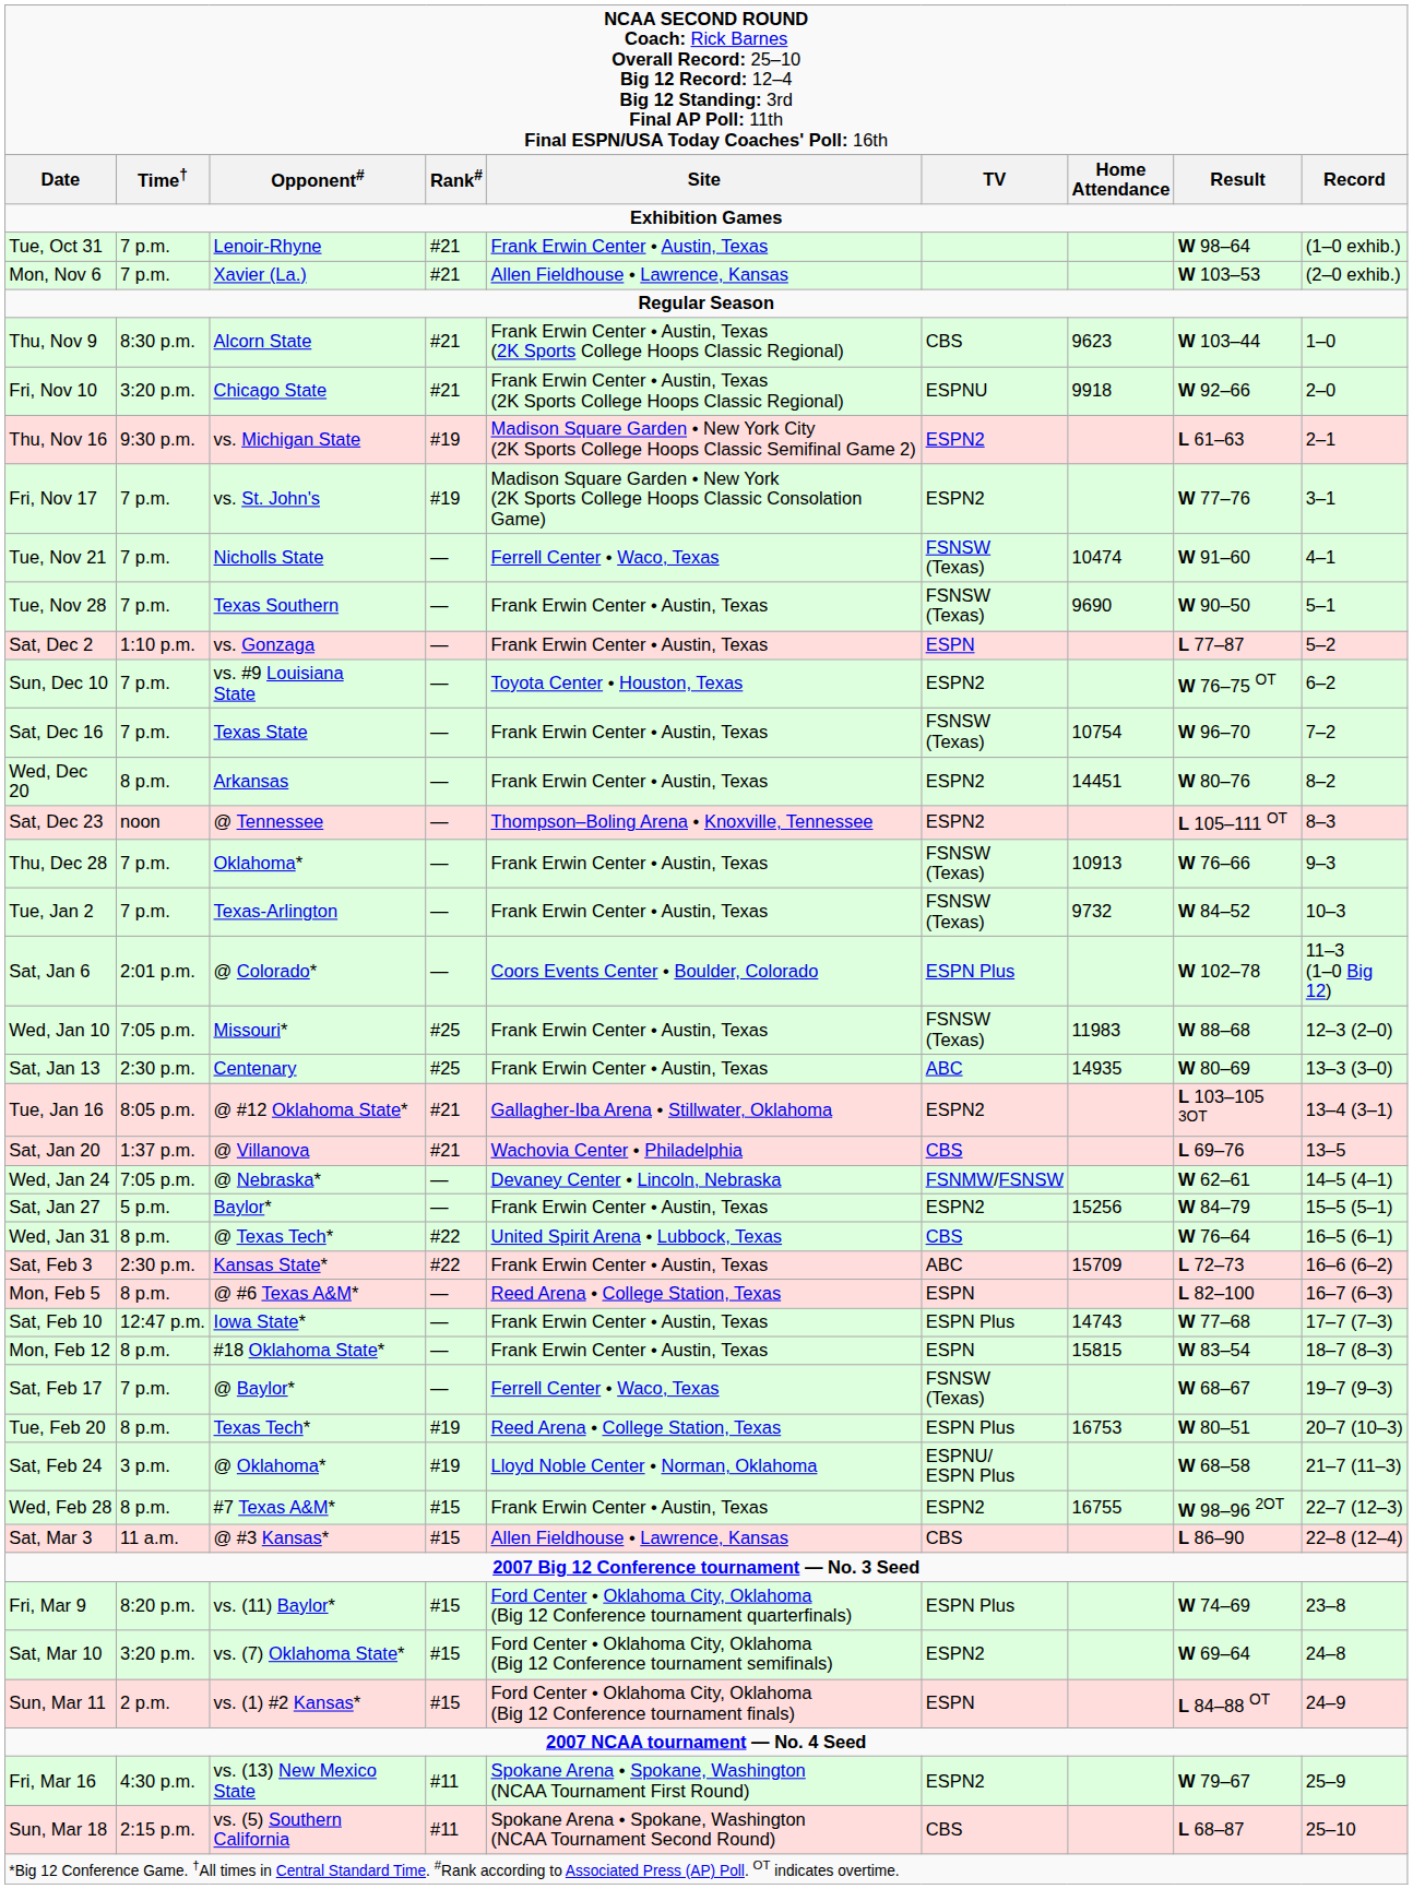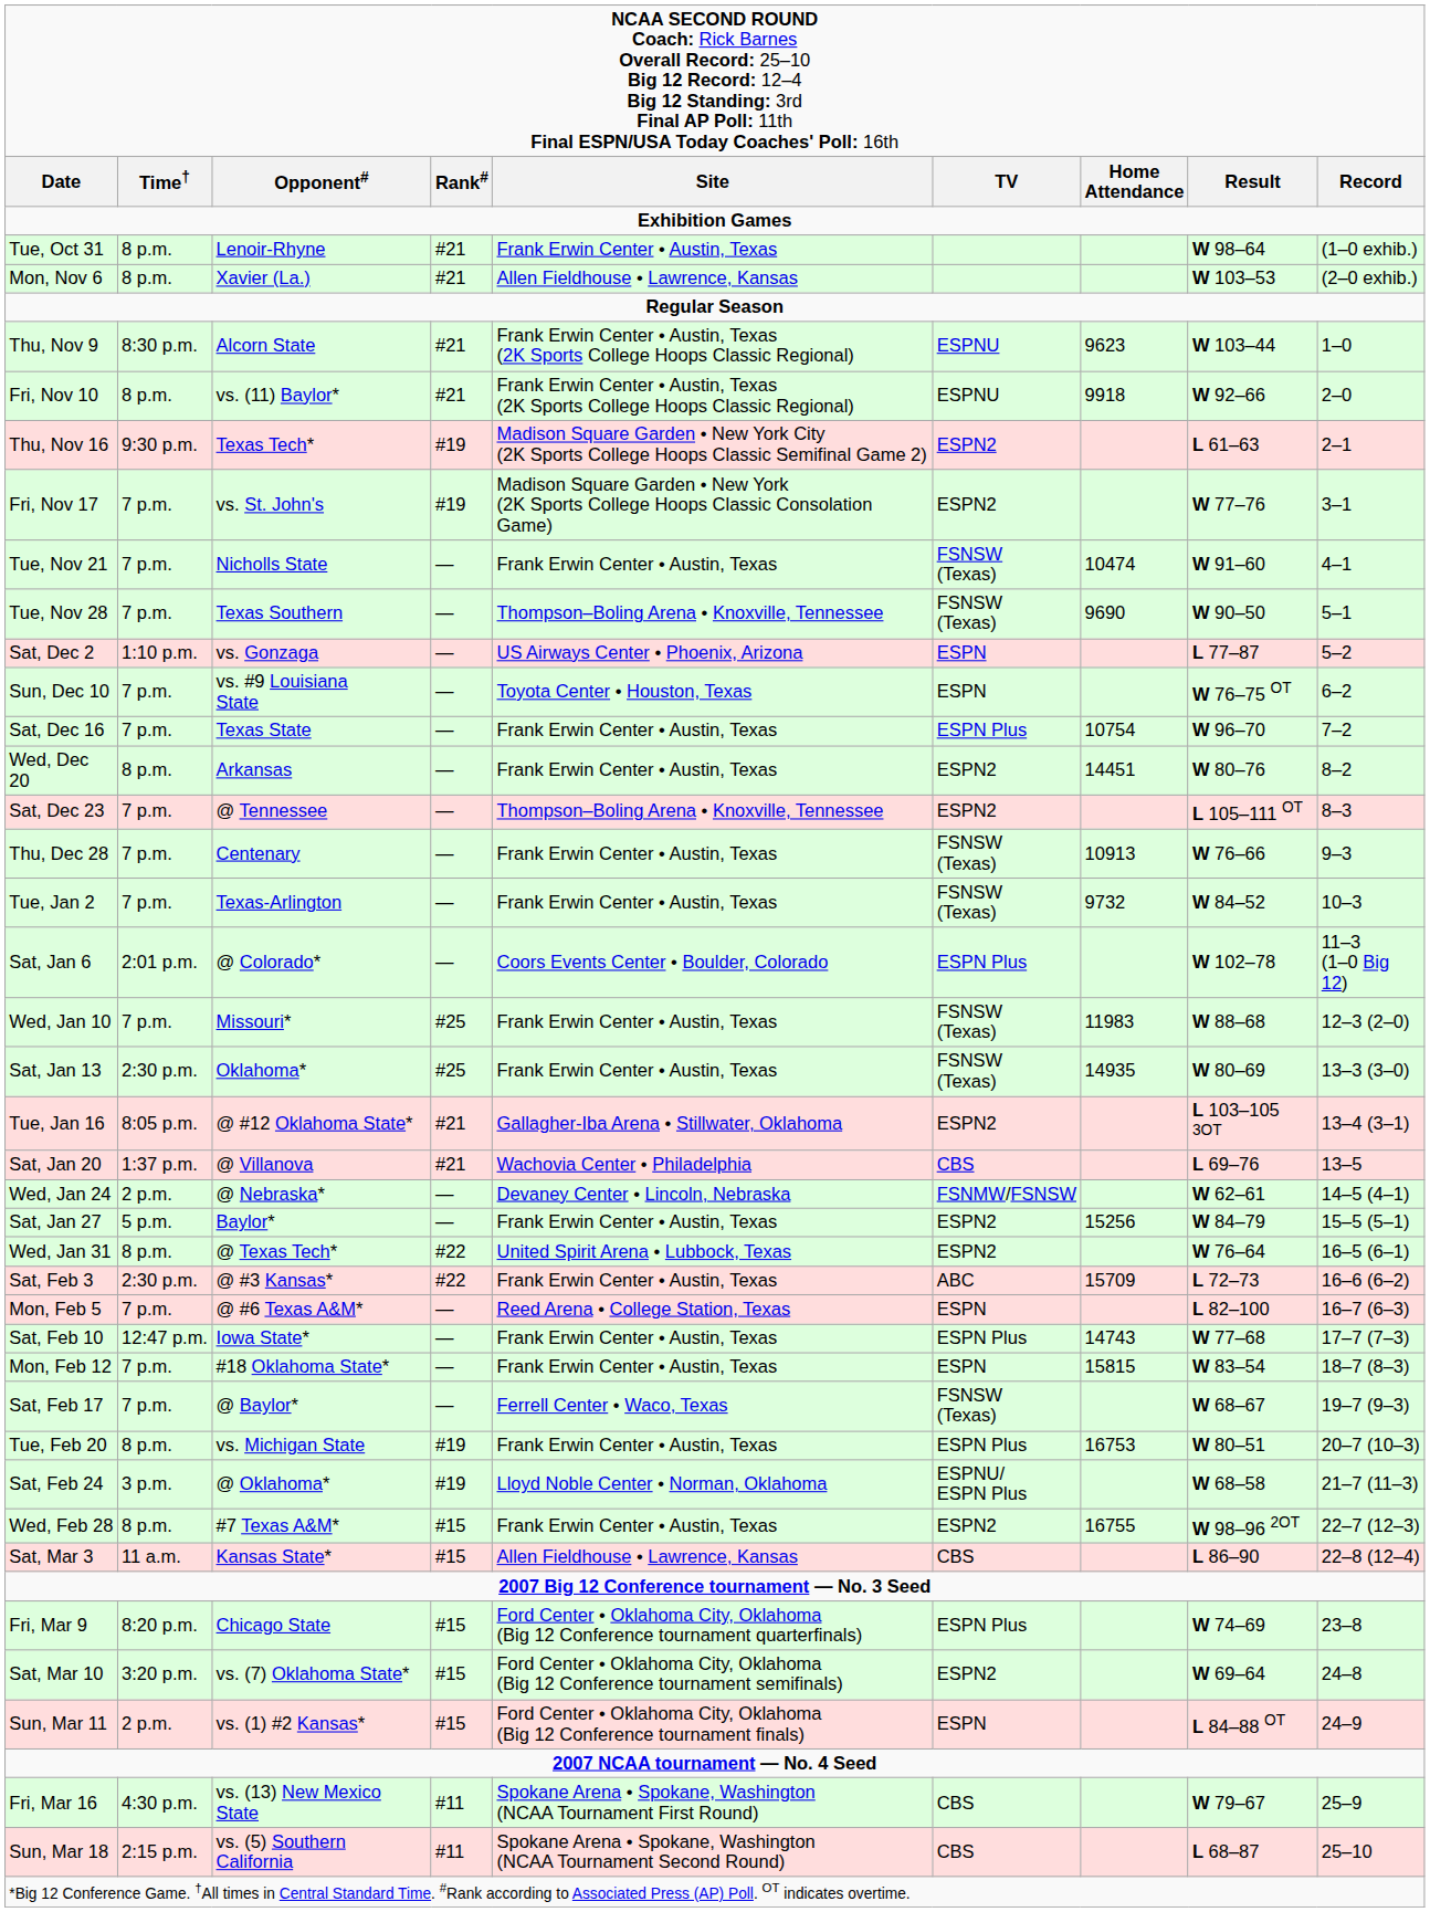 <table class="wikitable">
 <tr>
 <td colspan=9 style="text-align: center;"><strong>NCAA SECOND ROUND</strong><br><strong>Coach:</strong> <a href='#'>Rick Barnes</a><br><strong>Overall Record:</strong> 25–10<br><strong>Big 12 Record:</strong> 12–4<br><strong>Big 12 Standing:</strong> 3rd <br> <strong>Final AP Poll:</strong> 11th <br> <strong>Final ESPN/USA Today Coaches' Poll:</strong> 16th</td>
 </tr>
 <tr>
 </tr>
 <tr>
 <th>Date</th>
 <th>Time<sup>†</sup></th>
 <th>Opponent<sup>#</sup></th>
 <th>Rank<sup>#</sup></th>
 <th>Site</th>
 <th>TV</th>
 <th>Home<br>Attendance</th>
 <th>Result</th>
 <th>Record</th>
 </tr>
 <tr>
 <td colspan=9 style="text-align: center;"><strong>Exhibition Games</strong></td>
 </tr>
 <tr style="background: #ddffdd;">
 <td>Tue, Oct 31</td>
-<td>7 p.m.</td>
+<td>8 p.m.</td>
 <td><a href='#'>Lenoir-Rhyne</a></td>
 <td>#21</td>
 <td><a href='#'>Frank Erwin Center</a> • <a href='#'>Austin, Texas</a></td>
 <td></td>
 <td></td>
 <td><strong>W</strong> 98–64</td>
 <td>(1–0 exhib.)</td>
 </tr>
 <tr style="background: #ddffdd;">
 <td>Mon, Nov 6</td>
-<td>7 p.m.</td>
+<td>8 p.m.</td>
 <td><a href='#'>Xavier (La.)</a></td>
 <td>#21</td>
 <td><a href='#'>Allen Fieldhouse</a> • <a href='#'>Lawrence, Kansas</a></td>
 <td></td>
 <td></td>
 <td><strong>W</strong> 103–53</td>
 <td>(2–0 exhib.)</td>
 </tr>
 <tr>
 <td colspan=9 style="text-align: center;"><strong>Regular Season</strong></td>
 </tr>
 <tr style="background: #ddffdd;">
 <td>Thu, Nov 9</td>
 <td>8:30 p.m.</td>
 <td><a href='#'>Alcorn State</a></td>
 <td>#21</td>
 <td>Frank Erwin Center • Austin, Texas<br>(<a href='#'>2K Sports</a> College Hoops Classic Regional)</td>
-<td>CBS</td>
+<td><a href='#'>ESPNU</a></td>
 <td>9623</td>
 <td><strong>W</strong> 103–44</td>
 <td>1–0</td>
 </tr>
 <tr style="background: #ddffdd;">
 <td>Fri, Nov 10</td>
-<td>3:20 p.m.</td>
-<td><a href='#'>Chicago State</a></td>
+<td>8 p.m.</td>
+<td>vs. (11) <a href='#'>Baylor</a>*</td>
 <td>#21</td>
 <td>Frank Erwin Center • Austin, Texas<br>(2K Sports College Hoops Classic Regional)</td>
 <td>ESPNU</td>
 <td>9918</td>
 <td><strong>W</strong> 92–66</td>
 <td>2–0</td>
 </tr>
 <tr style="background: #ffdddd;">
 <td>Thu, Nov 16</td>
 <td>9:30 p.m.</td>
-<td>vs. <a href='#'>Michigan State</a></td>
+<td><a href='#'>Texas Tech</a>*</td>
 <td>#19</td>
 <td><a href='#'>Madison Square Garden</a> • New York City<br>(2K Sports College Hoops Classic Semifinal Game 2)</td>
 <td><a href='#'>ESPN2</a></td>
 <td></td>
 <td><strong>L</strong> 61–63</td>
 <td>2–1</td>
 </tr>
 <tr style="background: #ddffdd;">
 <td>Fri, Nov 17</td>
 <td>7 p.m.</td>
 <td>vs. <a href='#'>St. John's</a></td>
 <td>#19</td>
 <td>Madison Square Garden • New York<br>(2K Sports College Hoops Classic Consolation Game)</td>
 <td>ESPN2</td>
 <td></td>
 <td><strong>W</strong> 77–76</td>
 <td>3–1</td>
 </tr>
 <tr style="background: #ddffdd;">
 <td>Tue, Nov 21</td>
 <td>7 p.m.</td>
 <td><a href='#'>Nicholls State</a></td>
 <td>—</td>
-<td><a href='#'>Ferrell Center</a> • <a href='#'>Waco, Texas</a></td>
+<td>Frank Erwin Center • Austin, Texas</td>
 <td><a href='#'>FSNSW</a><br>(Texas)</td>
 <td>10474</td>
 <td><strong>W</strong> 91–60</td>
 <td>4–1</td>
 </tr>
 <tr style="background: #ddffdd;">
 <td>Tue, Nov 28</td>
 <td>7 p.m.</td>
 <td><a href='#'>Texas Southern</a></td>
 <td>—</td>
-<td>Frank Erwin Center • Austin, Texas</td>
+<td><a href='#'>Thompson–Boling Arena</a> • <a href='#'>Knoxville, Tennessee</a></td>
 <td>FSNSW<br>(Texas)</td>
 <td>9690</td>
 <td><strong>W</strong> 90–50</td>
 <td>5–1</td>
 </tr>
 <tr style="background: #ffdddd;">
 <td>Sat, Dec 2</td>
 <td>1:10 p.m.</td>
 <td>vs. <a href='#'>Gonzaga</a></td>
 <td>—</td>
-<td>Frank Erwin Center • Austin, Texas</td>
+<td><a href='#'>US Airways Center</a> • <a href='#'>Phoenix, Arizona</a></td>
 <td><a href='#'>ESPN</a></td>
 <td></td>
 <td><strong>L</strong> 77–87</td>
 <td>5–2</td>
 </tr>
 <tr style="background: #ddffdd;">
 <td>Sun, Dec 10</td>
 <td>7 p.m.</td>
 <td>vs. #9 <a href='#'>Louisiana<br>State</a></td>
 <td>—</td>
 <td><a href='#'>Toyota Center</a> • <a href='#'>Houston, Texas</a></td>
-<td>ESPN2</td>
+<td>ESPN</td>
 <td></td>
 <td><strong>W</strong> 76–75 <sup>OT</sup></td>
 <td>6–2</td>
 </tr>
 <tr style="background: #ddffdd;">
 <td>Sat, Dec 16</td>
 <td>7 p.m.</td>
 <td><a href='#'>Texas State</a></td>
 <td>—</td>
 <td>Frank Erwin Center • Austin, Texas</td>
-<td>FSNSW<br>(Texas)</td>
+<td><a href='#'>ESPN Plus</a></td>
 <td>10754</td>
 <td><strong>W</strong> 96–70</td>
 <td>7–2</td>
 </tr>
 <tr style="background: #ddffdd;">
 <td>Wed, Dec 20</td>
 <td>8 p.m.</td>
 <td><a href='#'>Arkansas</a></td>
 <td>—</td>
 <td>Frank Erwin Center • Austin, Texas</td>
 <td>ESPN2</td>
 <td>14451</td>
 <td><strong>W</strong> 80–76</td>
 <td>8–2</td>
 </tr>
 <tr style="background: #ffdddd;">
 <td>Sat, Dec 23</td>
-<td>noon</td>
+<td>7 p.m.</td>
 <td>@ <a href='#'>Tennessee</a></td>
 <td>—</td>
 <td><a href='#'>Thompson–Boling Arena</a> • <a href='#'>Knoxville, Tennessee</a></td>
 <td>ESPN2</td>
 <td></td>
 <td><strong>L</strong> 105–111 <sup>OT</sup></td>
 <td>8–3</td>
 </tr>
 <tr style="background: #ddffdd;">
 <td>Thu, Dec 28</td>
 <td>7 p.m.</td>
-<td><a href='#'>Oklahoma</a>*</td>
+<td><a href='#'>Centenary</a></td>
 <td>—</td>
 <td>Frank Erwin Center • Austin, Texas</td>
 <td>FSNSW<br>(Texas)</td>
 <td>10913</td>
 <td><strong>W</strong> 76–66</td>
 <td>9–3</td>
 </tr>
 <tr style="background: #ddffdd;">
 <td>Tue, Jan 2</td>
 <td>7 p.m.</td>
 <td><a href='#'>Texas-Arlington</a></td>
 <td>—</td>
 <td>Frank Erwin Center • Austin, Texas</td>
 <td>FSNSW<br>(Texas)</td>
 <td>9732</td>
 <td><strong>W</strong> 84–52</td>
 <td>10–3</td>
 </tr>
 <tr style="background: #ddffdd;">
 <td>Sat, Jan 6</td>
 <td>2:01 p.m.</td>
 <td>@ <a href='#'>Colorado</a>*</td>
 <td>—</td>
 <td><a href='#'>Coors Events Center</a> • <a href='#'>Boulder, Colorado</a></td>
 <td><a href='#'>ESPN Plus</a></td>
 <td></td>
 <td><strong>W</strong> 102–78</td>
 <td>11–3<br>(1–0 <a href='#'>Big 12</a>)</td>
 </tr>
 <tr style="background: #ddffdd;">
 <td>Wed, Jan 10</td>
-<td>7:05 p.m.</td>
+<td>7 p.m.</td>
 <td><a href='#'>Missouri</a>*</td>
 <td>#25</td>
 <td>Frank Erwin Center • Austin, Texas</td>
 <td>FSNSW<br>(Texas)</td>
 <td>11983</td>
 <td><strong>W</strong> 88–68</td>
 <td>12–3 (2–0)</td>
 </tr>
 <tr style="background: #ddffdd;">
 <td>Sat, Jan 13</td>
 <td>2:30 p.m.</td>
-<td><a href='#'>Centenary</a></td>
+<td><a href='#'>Oklahoma</a>*</td>
 <td>#25</td>
 <td>Frank Erwin Center • Austin, Texas</td>
-<td><a href='#'>ABC</a></td>
+<td>FSNSW<br>(Texas)</td>
 <td>14935</td>
 <td><strong>W</strong> 80–69</td>
 <td>13–3 (3–0)</td>
 </tr>
 <tr style="background: #ffdddd;">
 <td>Tue, Jan 16</td>
 <td>8:05 p.m.</td>
 <td>@ #12 <a href='#'>Oklahoma State</a>*</td>
 <td>#21</td>
 <td><a href='#'>Gallagher-Iba Arena</a> • <a href='#'>Stillwater, Oklahoma</a></td>
 <td>ESPN2</td>
 <td></td>
 <td><strong>L</strong> 103–105 <sup>3OT</sup></td>
 <td>13–4 (3–1)</td>
 </tr>
 <tr style="background: #ffdddd;">
 <td>Sat, Jan 20</td>
 <td>1:37 p.m.</td>
 <td>@ <a href='#'>Villanova</a></td>
 <td>#21</td>
 <td><a href='#'>Wachovia Center</a> • <a href='#'>Philadelphia</a></td>
 <td><a href='#'>CBS</a></td>
 <td></td>
 <td><strong>L</strong> 69–76</td>
 <td>13–5</td>
 </tr>
 <tr style="background: #ddffdd;">
 <td>Wed, Jan 24</td>
-<td>7:05 p.m.</td>
+<td>2 p.m.</td>
 <td>@ <a href='#'>Nebraska</a>*</td>
 <td>—</td>
 <td><a href='#'>Devaney Center</a> • <a href='#'>Lincoln, Nebraska</a></td>
 <td><a href='#'>FSNMW</a>/<a href='#'>FSNSW</a></td>
 <td></td>
 <td><strong>W</strong> 62–61</td>
 <td>14–5 (4–1)</td>
 </tr>
 <tr style="background: #ddffdd;">
 <td>Sat, Jan 27</td>
 <td>5 p.m.</td>
 <td><a href='#'>Baylor</a>*</td>
 <td>—</td>
 <td>Frank Erwin Center • Austin, Texas</td>
 <td>ESPN2</td>
 <td>15256</td>
 <td><strong>W</strong> 84–79</td>
 <td>15–5 (5–1)</td>
 </tr>
 <tr style="background: #ddffdd;">
 <td>Wed, Jan 31</td>
 <td>8 p.m.</td>
 <td>@ <a href='#'>Texas Tech</a>*</td>
 <td>#22</td>
 <td><a href='#'>United Spirit Arena</a> • <a href='#'>Lubbock, Texas</a></td>
-<td><a href='#'>CBS</a></td>
+<td>ESPN2</td>
 <td></td>
 <td><strong>W</strong> 76–64</td>
 <td>16–5 (6–1)</td>
 </tr>
 <tr style="background: #ffdddd;">
 <td>Sat, Feb 3</td>
 <td>2:30 p.m.</td>
-<td><a href='#'>Kansas State</a>*</td>
+<td>@ #3 <a href='#'>Kansas</a>*</td>
 <td>#22</td>
 <td>Frank Erwin Center • Austin, Texas</td>
 <td>ABC</td>
 <td>15709</td>
 <td><strong>L</strong> 72–73</td>
 <td>16–6 (6–2)</td>
 </tr>
 <tr style="background: #ffdddd;">
 <td>Mon, Feb 5</td>
-<td>8 p.m.</td>
+<td>7 p.m.</td>
 <td>@ #6 <a href='#'>Texas A&M</a>*</td>
 <td>—</td>
 <td><a href='#'>Reed Arena</a> • <a href='#'>College Station, Texas</a></td>
 <td>ESPN</td>
 <td></td>
 <td><strong>L</strong> 82–100</td>
 <td>16–7 (6–3)</td>
 </tr>
 <tr style="background: #ddffdd;">
 <td>Sat, Feb 10</td>
 <td>12:47 p.m.</td>
 <td><a href='#'>Iowa State</a>*</td>
 <td>—</td>
 <td>Frank Erwin Center • Austin, Texas</td>
 <td>ESPN Plus</td>
 <td>14743</td>
 <td><strong>W</strong> 77–68</td>
 <td>17–7 (7–3)</td>
 </tr>
 <tr style="background: #ddffdd;">
 <td>Mon, Feb 12</td>
-<td>8 p.m.</td>
+<td>7 p.m.</td>
 <td>#18 <a href='#'>Oklahoma State</a>*</td>
 <td>—</td>
 <td>Frank Erwin Center • Austin, Texas</td>
 <td>ESPN</td>
 <td>15815</td>
 <td><strong>W</strong> 83–54</td>
 <td>18–7 (8–3)</td>
 </tr>
 <tr style="background: #ddffdd;">
 <td>Sat, Feb 17</td>
 <td>7 p.m.</td>
 <td>@ <a href='#'>Baylor</a>*</td>
 <td>—</td>
 <td><a href='#'>Ferrell Center</a> • <a href='#'>Waco, Texas</a></td>
 <td>FSNSW<br>(Texas)</td>
 <td></td>
 <td><strong>W</strong> 68–67</td>
 <td>19–7 (9–3)</td>
 </tr>
 <tr style="background: #ddffdd;">
 <td>Tue, Feb 20</td>
 <td>8 p.m.</td>
-<td><a href='#'>Texas Tech</a>*</td>
+<td>vs. <a href='#'>Michigan State</a></td>
 <td>#19</td>
-<td><a href='#'>Reed Arena</a> • <a href='#'>College Station, Texas</a></td>
+<td>Frank Erwin Center • Austin, Texas</td>
 <td>ESPN Plus</td>
 <td>16753</td>
 <td><strong>W</strong> 80–51</td>
 <td>20–7 (10–3)</td>
 </tr>
 <tr style="background: #ddffdd;">
 <td>Sat, Feb 24</td>
 <td>3 p.m.</td>
 <td>@ <a href='#'>Oklahoma</a>*</td>
 <td>#19</td>
 <td><a href='#'>Lloyd Noble Center</a> • <a href='#'>Norman, Oklahoma</a></td>
 <td>ESPNU/<br>ESPN Plus</td>
 <td></td>
 <td><strong>W</strong> 68–58</td>
 <td>21–7 (11–3)</td>
 </tr>
 <tr style="background: #ddffdd;">
 <td>Wed, Feb 28</td>
 <td>8 p.m.</td>
 <td>#7 <a href='#'>Texas A&M</a>*</td>
 <td>#15</td>
 <td>Frank Erwin Center • Austin, Texas</td>
 <td>ESPN2</td>
 <td>16755</td>
 <td><strong>W</strong> 98–96 <sup>2OT</sup></td>
 <td>22–7 (12–3)</td>
 </tr>
 <tr style="background: #ffdddd;">
 <td>Sat, Mar 3</td>
 <td>11 a.m.</td>
-<td>@ #3 <a href='#'>Kansas</a>*</td>
+<td><a href='#'>Kansas State</a>*</td>
 <td>#15</td>
 <td><a href='#'>Allen Fieldhouse</a> • <a href='#'>Lawrence, Kansas</a></td>
 <td>CBS</td>
 <td></td>
 <td><strong>L</strong> 86–90</td>
 <td>22–8 (12–4)</td>
 </tr>
 <tr>
 <td colspan=9 style="text-align: center;"><strong><a href='#'>2007 Big 12 Conference tournament</a> — No. 3 Seed</strong></td>
 </tr>
 <tr style="background: #ddffdd;">
 <td>Fri, Mar 9</td>
 <td>8:20 p.m.</td>
-<td>vs. (11) <a href='#'>Baylor</a>*</td>
+<td><a href='#'>Chicago State</a></td>
 <td>#15</td>
 <td><a href='#'>Ford Center</a> • <a href='#'>Oklahoma City, Oklahoma</a><br>(Big 12 Conference tournament quarterfinals)</td>
 <td>ESPN Plus</td>
 <td></td>
 <td><strong>W</strong> 74–69</td>
 <td>23–8</td>
 </tr>
 <tr style="background: #ddffdd;">
 <td>Sat, Mar 10</td>
 <td>3:20 p.m.</td>
 <td>vs. (7) <a href='#'>Oklahoma State</a>*</td>
 <td>#15</td>
 <td>Ford Center • Oklahoma City, Oklahoma<br>(Big 12 Conference tournament semifinals)</td>
 <td>ESPN2</td>
 <td></td>
 <td><strong>W</strong> 69–64</td>
 <td>24–8</td>
 </tr>
 <tr style="background: #ffdddd;">
 <td>Sun, Mar 11</td>
 <td>2 p.m.</td>
 <td>vs. (1) #2 <a href='#'>Kansas</a>*</td>
 <td>#15</td>
 <td>Ford Center • Oklahoma City, Oklahoma<br>(Big 12 Conference tournament finals)</td>
 <td>ESPN</td>
 <td></td>
 <td><strong>L</strong> 84–88 <sup>OT</sup></td>
 <td>24–9</td>
 </tr>
 <tr>
 <td colspan=9 style="text-align: center;"><strong><a href='#'>2007 NCAA tournament</a> — No. 4 Seed</strong></td>
 </tr>
 <tr style="background: #ddffdd;">
 <td>Fri, Mar 16</td>
 <td>4:30 p.m.</td>
 <td>vs. (13) <a href='#'>New Mexico State</a></td>
 <td>#11</td>
 <td><a href='#'>Spokane Arena</a> • <a href='#'>Spokane, Washington</a><br>(NCAA Tournament First Round)</td>
-<td>ESPN2</td>
+<td>CBS</td>
 <td></td>
 <td><strong>W</strong> 79–67</td>
 <td>25–9</td>
 </tr>
 <tr style="background: #ffdddd;">
 <td>Sun, Mar 18</td>
 <td>2:15 p.m.</td>
 <td>vs. (5) <a href='#'>Southern California</a></td>
 <td>#11</td>
 <td>Spokane Arena • Spokane, Washington<br>(NCAA Tournament Second Round)</td>
 <td>CBS</td>
 <td></td>
 <td><strong>L</strong> 68–87</td>
 <td>25–10</td>
 </tr>
 <tr>
 <td colspan=9><small>*Big 12 Conference Game. <sup>†</sup>All times in <a href='#'>Central Standard Time</a>. <sup>#</sup>Rank according to <a href='#'>Associated Press (AP) Poll</a>. <sup>OT</sup> indicates overtime.</small></td>
 </tr>
 </table>
